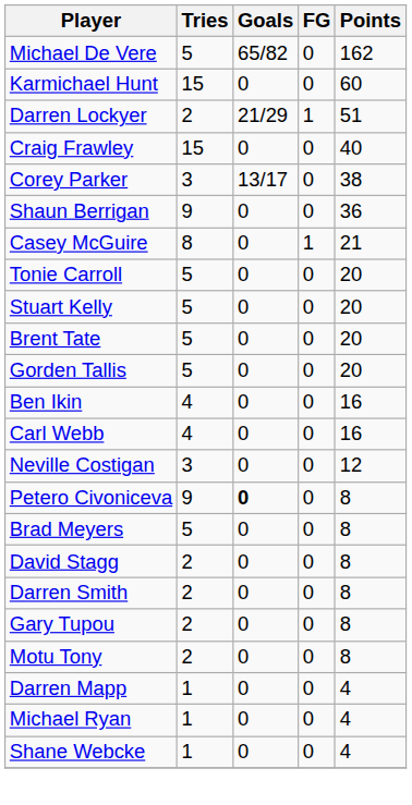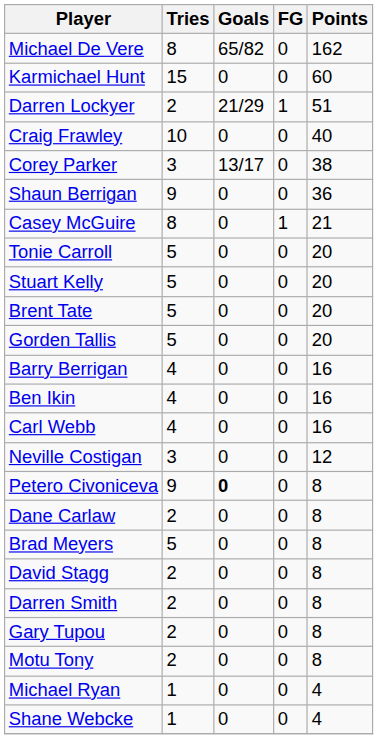 <table class="wikitable">
 <tr>
 <th>Player</th>
 <th>Tries</th>
 <th>Goals</th>
 <th>FG</th>
 <th>Points</th>
 </tr>
 <tr>
 <td><a href='#'>Michael De Vere</a></td>
-<td>5</td>
+<td>8</td>
 <td>65/82</td>
 <td>0</td>
 <td>162</td>
 </tr>
 <tr>
 <td><a href='#'>Karmichael Hunt</a></td>
 <td>15</td>
 <td>0</td>
 <td>0</td>
 <td>60</td>
 </tr>
 <tr>
 <td><a href='#'>Darren Lockyer</a></td>
 <td>2</td>
 <td>21/29</td>
 <td>1</td>
 <td>51</td>
 </tr>
 <tr>
 <td><a href='#'>Craig Frawley</a></td>
-<td>15</td>
+<td>10</td>
 <td>0</td>
 <td>0</td>
 <td>40</td>
 </tr>
 <tr>
 <td><a href='#'>Corey Parker</a></td>
 <td>3</td>
 <td>13/17</td>
 <td>0</td>
 <td>38</td>
 </tr>
 <tr>
 <td><a href='#'>Shaun Berrigan</a></td>
 <td>9</td>
 <td>0</td>
 <td>0</td>
 <td>36</td>
 </tr>
 <tr>
 <td><a href='#'>Casey McGuire</a></td>
 <td>8</td>
 <td>0</td>
 <td>1</td>
 <td>21</td>
 </tr>
 <tr>
 <td><a href='#'>Tonie Carroll</a></td>
 <td>5</td>
 <td>0</td>
 <td>0</td>
 <td>20</td>
 </tr>
 <tr>
 <td><a href='#'>Stuart Kelly</a></td>
 <td>5</td>
 <td>0</td>
 <td>0</td>
 <td>20</td>
 </tr>
 <tr>
 <td><a href='#'>Brent Tate</a></td>
 <td>5</td>
 <td>0</td>
 <td>0</td>
 <td>20</td>
 </tr>
 <tr>
 <td><a href='#'>Gorden Tallis</a></td>
 <td>5</td>
 <td>0</td>
 <td>0</td>
 <td>20</td>
 </tr>
 <tr>
+<td><a href='#'>Barry Berrigan</a></td>
+<td>4</td>
+<td>0</td>
+<td>0</td>
+<td>16</td>
+</tr>
+<tr>
 <td><a href='#'>Ben Ikin</a></td>
 <td>4</td>
 <td>0</td>
 <td>0</td>
 <td>16</td>
 </tr>
 <tr>
 <td><a href='#'>Carl Webb</a></td>
 <td>4</td>
 <td>0</td>
 <td>0</td>
 <td>16</td>
 </tr>
 <tr>
 <td><a href='#'>Neville Costigan</a></td>
 <td>3</td>
 <td>0</td>
 <td>0</td>
 <td>12</td>
 </tr>
 <tr>
 <td><a href='#'>Petero Civoniceva</a></td>
 <td>9</td>
 <td><strong>0</strong></td>
+<td>0</td>
+<td>8</td>
+</tr>
+<tr>
+<td><a href='#'>Dane Carlaw</a></td>
+<td>2</td>
+<td>0</td>
 <td>0</td>
 <td>8</td>
 </tr>
 <tr>
 <td><a href='#'>Brad Meyers</a></td>
 <td>5</td>
 <td>0</td>
 <td>0</td>
 <td>8</td>
 </tr>
 <tr>
 <td><a href='#'>David Stagg</a></td>
 <td>2</td>
 <td>0</td>
 <td>0</td>
 <td>8</td>
 </tr>
 <tr>
 <td><a href='#'>Darren Smith</a></td>
 <td>2</td>
 <td>0</td>
 <td>0</td>
 <td>8</td>
 </tr>
 <tr>
 <td><a href='#'>Gary Tupou</a></td>
 <td>2</td>
 <td>0</td>
 <td>0</td>
 <td>8</td>
 </tr>
 <tr>
 <td><a href='#'>Motu Tony</a></td>
 <td>2</td>
 <td>0</td>
 <td>0</td>
 <td>8</td>
 </tr>
 <tr>
-<td><a href='#'>Darren Mapp</a></td>
-<td>1</td>
-<td>0</td>
-<td>0</td>
-<td>4</td>
-</tr>
-<tr>
 <td><a href='#'>Michael Ryan</a></td>
 <td>1</td>
 <td>0</td>
 <td>0</td>
 <td>4</td>
 </tr>
 <tr>
 <td><a href='#'>Shane Webcke</a></td>
 <td>1</td>
 <td>0</td>
 <td>0</td>
 <td>4</td>
 </tr>
 <tr>
 </tr>
 </table>
